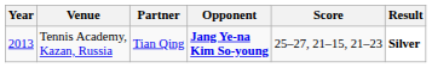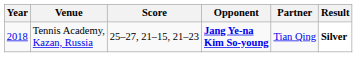 <table class="sortable wikitable" style="font-size: 90%;">
 <tr>
 <th>Year</th>
 <th>Venue</th>
+<th>Score</th>
+<th>Opponent</th>
 <th>Partner</th>
-<th>Opponent</th>
-<th>Score</th>
 <th>Result</th>
 </tr>
 <tr>
-<td align="center"><a href='#'>2013</a></td>
+<td align="center"><a href='#'>2018</a></td>
 <td align="left">Tennis Academy,<br><a href='#'>Kazan, Russia</a></td>
+<td align="left">25–27, 21–15, 21–23</td>
+<td align="left"><strong> <a href='#'>Jang Ye-na</a> <br>  <a href='#'>Kim So-young</a></strong></td>
 <td align="left"> <a href='#'>Tian Qing</a></td>
-<td align="left"><strong> <a href='#'>Jang Ye-na</a> <br>  <a href='#'>Kim So-young</a></strong></td>
-<td align="left">25–27, 21–15, 21–23</td>
 <td style="text-align:left; background:white"> <strong>Silver</strong></td>
 </tr>
 </table>
